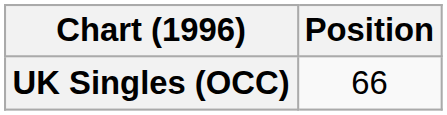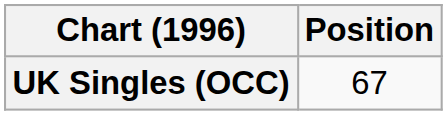 <table class="wikitable plainrowheaders" style="text-align:center">
 <tr>
 <th scope="col">Chart (1996)</th>
 <th scope="col">Position</th>
 </tr>
 <tr>
 <th scope="row">UK Singles (OCC)</th>
-<td>66</td>
+<td>67</td>
 </tr>
 </table>
